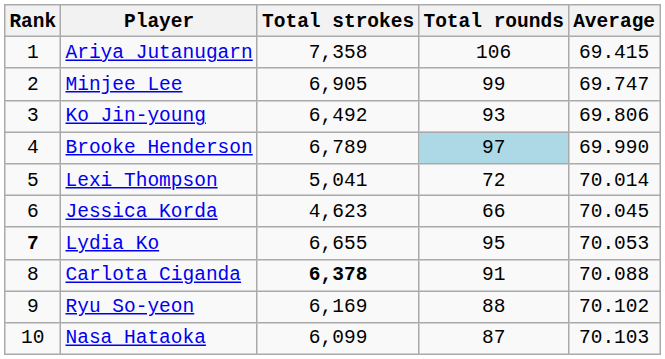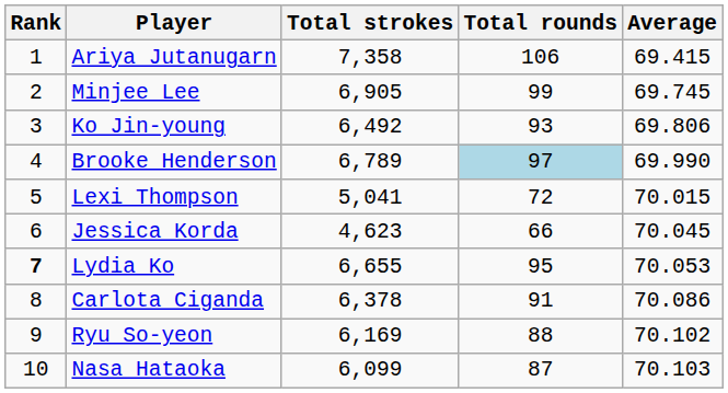 <table class="wikitable" style="text-align:center">
 <tr>
 <th>Rank</th>
 <th>Player</th>
 <th>Total strokes</th>
 <th>Total rounds</th>
 <th>Average</th>
 </tr>
 <tr>
 <td>1</td>
 <td align=left> <a href='#'>Ariya Jutanugarn</a></td>
 <td>7,358</td>
 <td>106</td>
 <td>69.415</td>
 </tr>
 <tr>
 <td>2</td>
 <td align=left> <a href='#'>Minjee Lee</a></td>
 <td>6,905</td>
 <td>99</td>
-<td>69.747</td>
+<td>69.745</td>
 </tr>
 <tr>
 <td>3</td>
 <td align=left> <a href='#'>Ko Jin-young</a></td>
 <td>6,492</td>
 <td>93</td>
 <td>69.806</td>
 </tr>
 <tr>
 <td>4</td>
 <td align=left> <a href='#'>Brooke Henderson</a></td>
 <td>6,789</td>
 <td style="background: lightblue;">97</td>
 <td>69.990</td>
 </tr>
 <tr>
 <td>5</td>
 <td align=left> <a href='#'>Lexi Thompson</a></td>
 <td>5,041</td>
 <td>72</td>
-<td>70.014</td>
+<td>70.015</td>
 </tr>
 <tr>
 <td>6</td>
 <td align=left> <a href='#'>Jessica Korda</a></td>
 <td>4,623</td>
 <td>66</td>
 <td>70.045</td>
 </tr>
 <tr>
 <td><strong>7</strong></td>
 <td align=left> <a href='#'>Lydia Ko</a></td>
 <td>6,655</td>
 <td>95</td>
 <td>70.053</td>
 </tr>
 <tr>
 <td>8</td>
 <td align=left> <a href='#'>Carlota Ciganda</a></td>
-<td><strong>6,378</strong></td>
+<td>6,378</td>
 <td>91</td>
-<td>70.088</td>
+<td>70.086</td>
 </tr>
 <tr>
 <td>9</td>
 <td align=left> <a href='#'>Ryu So-yeon</a></td>
 <td>6,169</td>
 <td>88</td>
 <td>70.102</td>
 </tr>
 <tr>
 <td>10</td>
 <td align=left> <a href='#'>Nasa Hataoka</a></td>
 <td>6,099</td>
 <td>87</td>
 <td>70.103</td>
 </tr>
 </table>
